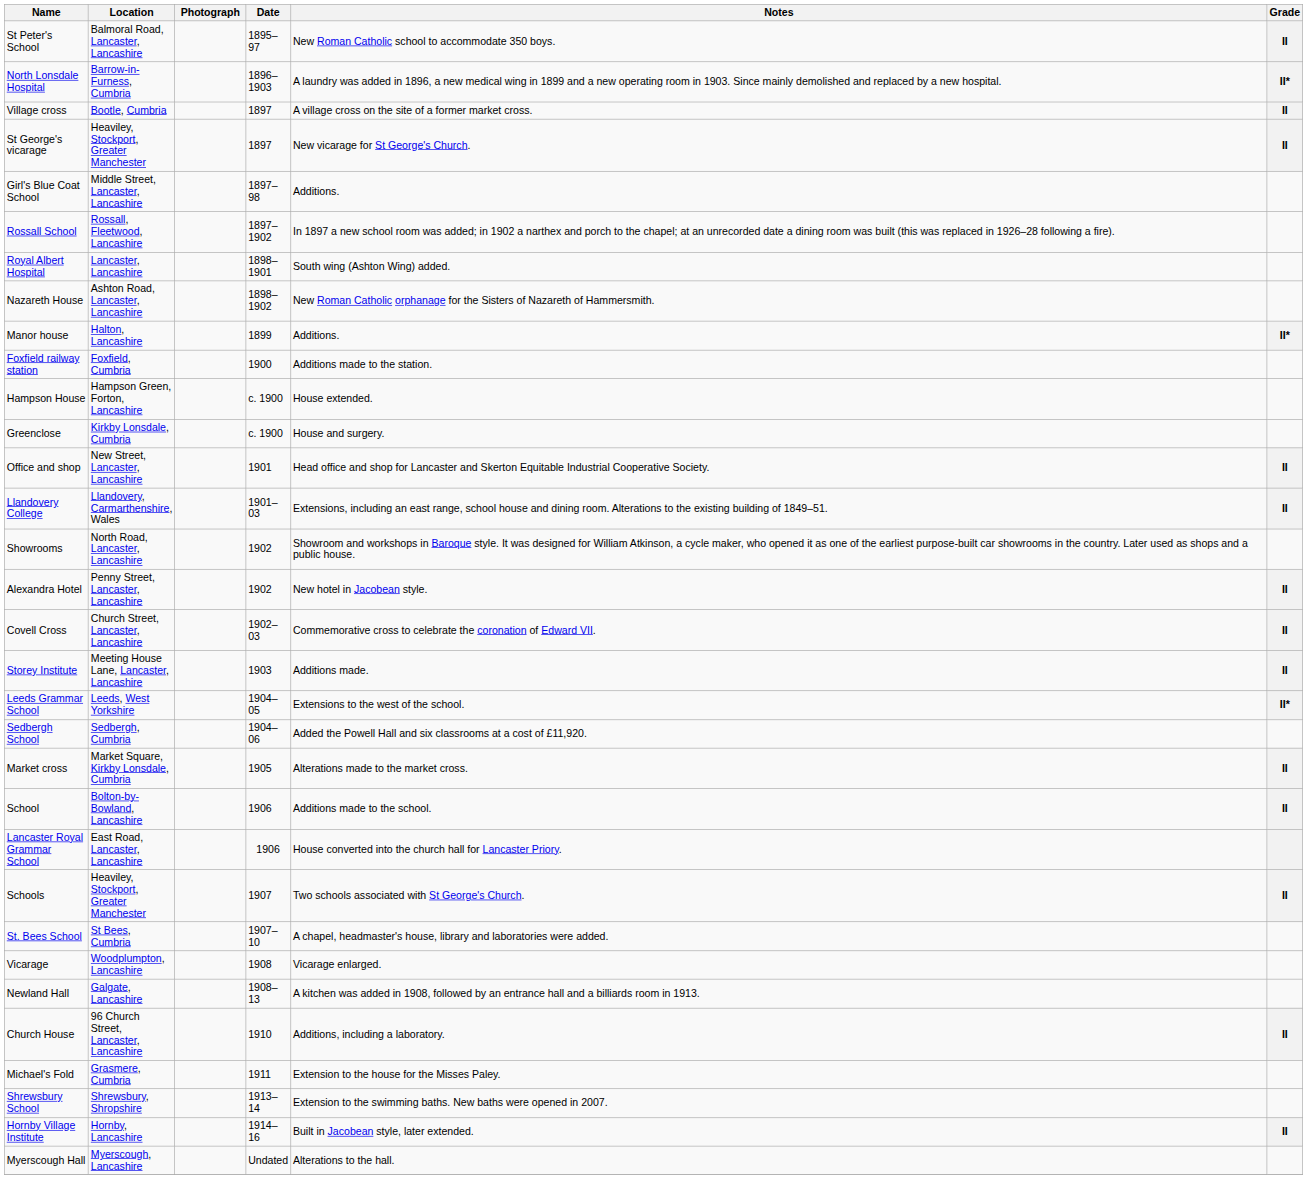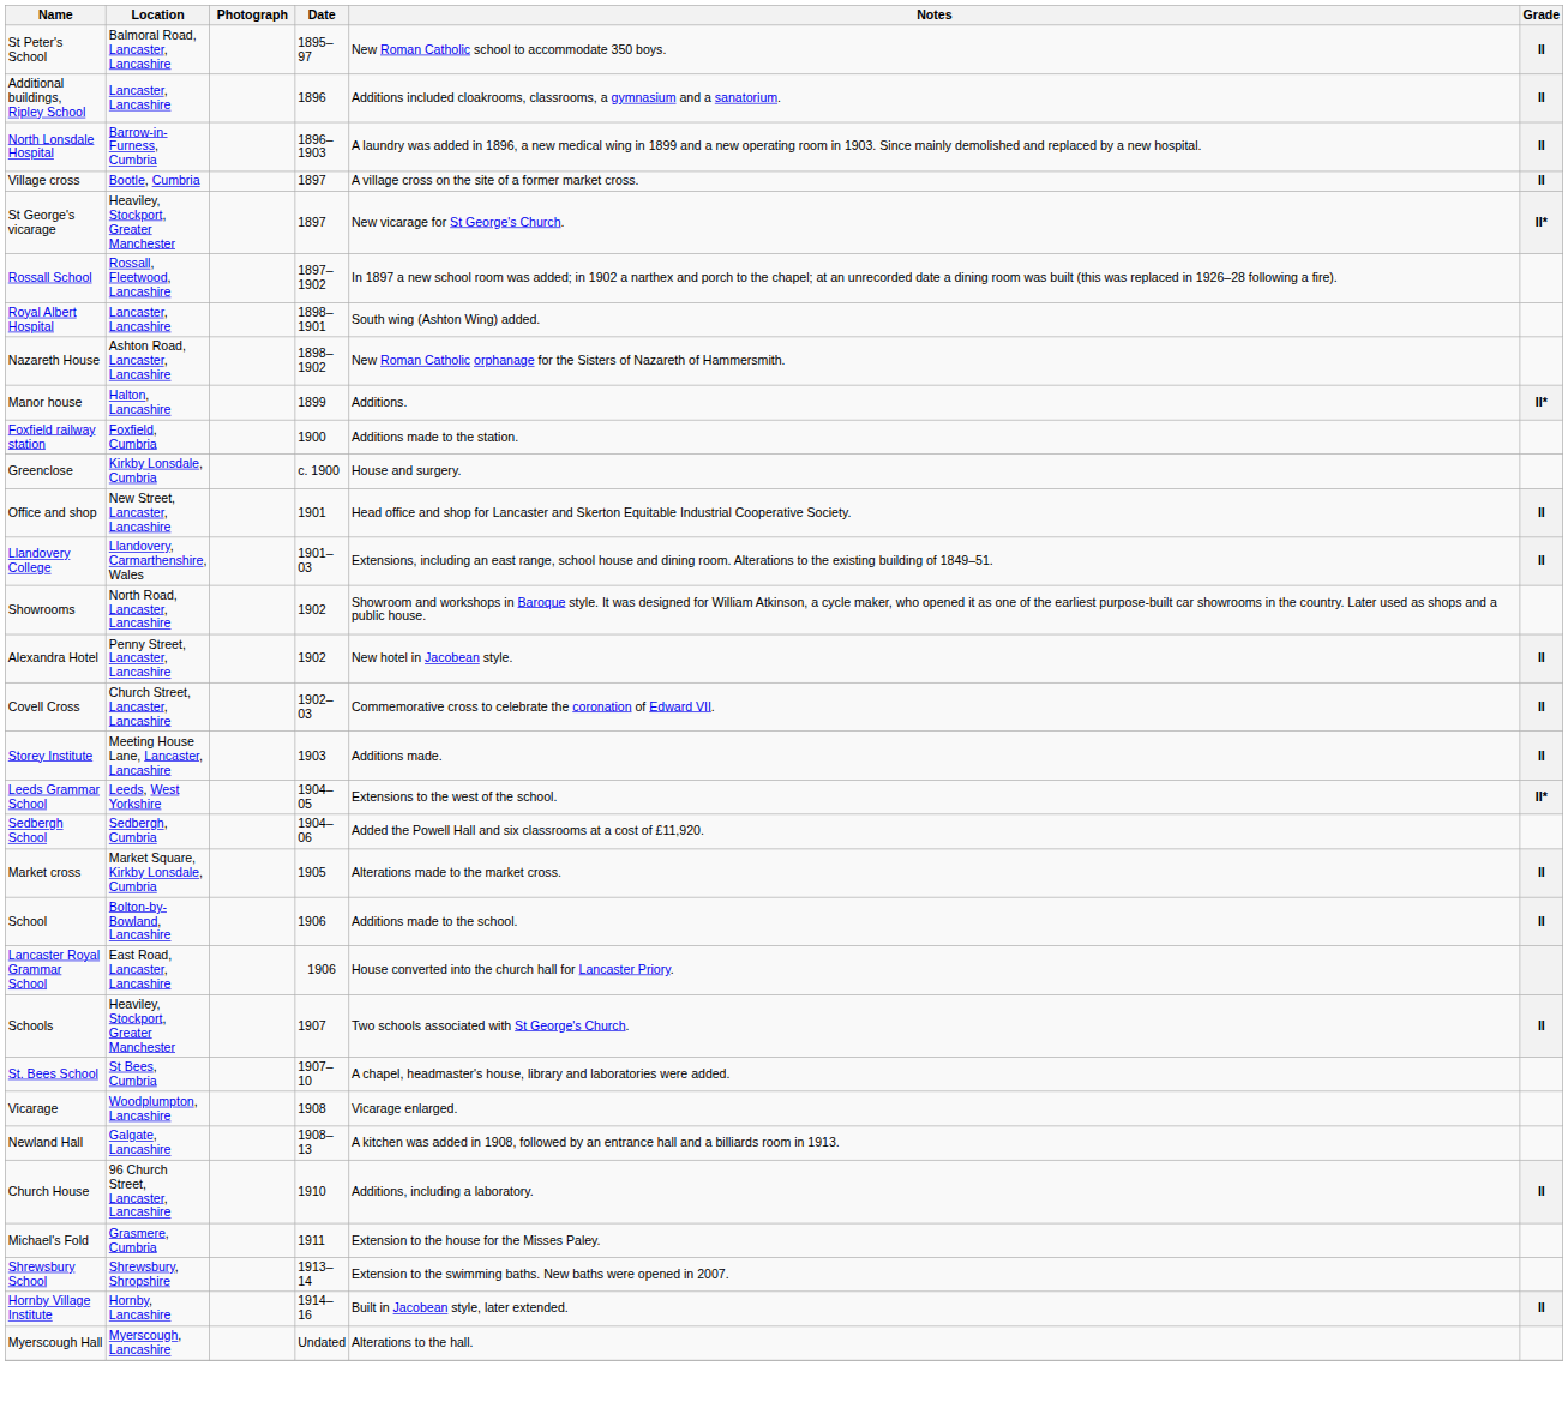 <table class="wikitable sortable plainrowheaders">
 <tr>
 <th scope="col" style="width:120px">Name</th>
 <th scope="col" style="width:120px">Location</th>
 <th scope="col" style="width:100px" class="unsortable">Photograph</th>
 <th scope="col" style="width:50px">Date</th>
 <th scope="col" class="unsortable">Notes</th>
 <th scope="col" style="width:24px">Grade</th>
 </tr>
 <tr>
 <td>St Peter's School</td>
 <td>Balmoral Road, <a href='#'>Lancaster</a>, <a href='#'>Lancashire</a><br><small></small></td>
 <td></td>
 <td>1895–97</td>
 <td>New <a href='#'>Roman Catholic</a> school to accommodate 350 boys.</td>
 <th>II</th>
 </tr>
 <tr>
+<td>Additional buildings,<br><a href='#'>Ripley School</a></td>
+<td><a href='#'>Lancaster</a>, <a href='#'>Lancashire</a><br><small></small></td>
+<td></td>
+<td>1896</td>
+<td>Additions included cloakrooms, classrooms, a <a href='#'>gymnasium</a> and a <a href='#'>sanatorium</a>.</td>
+<th>II</th>
+</tr>
+<tr>
 <td><a href='#'>North Lonsdale Hospital</a></td>
 <td><a href='#'>Barrow-in-Furness</a>, <a href='#'>Cumbria</a></td>
 <td></td>
 <td>1896–1903</td>
 <td>A laundry was added in 1896, a new medical wing in 1899 and a new operating room in 1903.  Since mainly demolished and replaced by a new hospital.</td>
-<th>II*</th>
+<th>II</th>
 </tr>
 <tr>
 <td>Village cross</td>
 <td><a href='#'>Bootle</a>, <a href='#'>Cumbria</a><br><small></small></td>
 <td></td>
 <td>1897</td>
 <td>A village cross on the site of a former market cross.</td>
 <th>II</th>
 </tr>
 <tr>
 <td>St George's vicarage</td>
 <td>Heaviley, <a href='#'>Stockport</a>,<br><a href='#'>Greater Manchester</a><br><small></small></td>
 <td></td>
 <td>1897</td>
 <td>New vicarage for <a href='#'>St George's Church</a>.</td>
-<th>II</th>
-</tr>
-<tr>
-<td>Girl's Blue Coat School</td>
-<td>Middle Street, <a href='#'>Lancaster</a>, <a href='#'>Lancashire</a></td>
-<td></td>
-<td>1897–98</td>
-<td>Additions.</td>
-<td></td>
+<th>II*</th>
 </tr>
 <tr>
 <td><a href='#'>Rossall School</a></td>
 <td><a href='#'>Rossall</a>, <a href='#'>Fleetwood</a>, <a href='#'>Lancashire</a><br><small></small></td>
 <td></td>
 <td>1897–1902</td>
 <td>In 1897 a new school room was added; in 1902 a narthex and porch to the chapel; at an unrecorded date a dining room was built (this was replaced in 1926–28 following a fire).</td>
 <td></td>
 </tr>
 <tr>
 <td><a href='#'>Royal Albert Hospital</a></td>
 <td><a href='#'>Lancaster</a>, <a href='#'>Lancashire</a><br><small></small></td>
 <td></td>
 <td>1898–1901</td>
 <td>South wing (Ashton Wing) added.</td>
 <td></td>
 </tr>
 <tr>
 <td>Nazareth House</td>
 <td>Ashton Road, <a href='#'>Lancaster</a>, <a href='#'>Lancashire</a></td>
 <td></td>
 <td>1898–1902</td>
 <td>New <a href='#'>Roman Catholic</a> <a href='#'>orphanage</a> for the Sisters of Nazareth of Hammersmith.</td>
 <td></td>
 </tr>
 <tr>
 <td>Manor house</td>
 <td><a href='#'>Halton</a>, <a href='#'>Lancashire</a><br><small></small></td>
 <td></td>
 <td>1899</td>
 <td>Additions.</td>
 <th>II*</th>
 </tr>
 <tr>
 <td><a href='#'>Foxfield railway station</a></td>
 <td><a href='#'>Foxfield</a>, <a href='#'>Cumbria</a><br><small></small></td>
 <td></td>
 <td>1900</td>
 <td>Additions made to the station.</td>
-<td></td>
-</tr>
-<tr>
-<td>Hampson House</td>
-<td>Hampson Green, Forton, <a href='#'>Lancashire</a></td>
-<td></td>
-<td>c. 1900</td>
-<td>House extended.</td>
 <td></td>
 </tr>
 <tr>
 <td>Greenclose</td>
 <td><a href='#'>Kirkby Lonsdale</a>, <a href='#'>Cumbria</a></td>
 <td></td>
 <td>c. 1900</td>
 <td>House and surgery.</td>
 <td></td>
 </tr>
 <tr>
 <td>Office and shop</td>
 <td>New Street, <a href='#'>Lancaster</a>, <a href='#'>Lancashire</a><br><small></small></td>
 <td></td>
 <td>1901</td>
 <td>Head office and shop for Lancaster and Skerton Equitable Industrial Cooperative Society.</td>
 <th>II</th>
 </tr>
 <tr>
 <td><a href='#'>Llandovery College</a></td>
 <td><a href='#'>Llandovery</a>, <a href='#'>Carmarthenshire</a>, Wales<br><small></small></td>
 <td></td>
 <td>1901–03</td>
 <td>Extensions, including an east range, school house and dining room.  Alterations to the existing building of 1849–51.</td>
 <th>II</th>
 </tr>
 <tr>
 <td>Showrooms</td>
 <td>North Road, <a href='#'>Lancaster</a>, <a href='#'>Lancashire</a><br><small></small></td>
 <td></td>
 <td>1902</td>
 <td>Showroom and workshops in <a href='#'>Baroque</a> style.  It was designed for William Atkinson, a cycle maker, who opened it as one of the earliest purpose-built car showrooms in the country.  Later used as shops and a public house.</td>
 <td></td>
 </tr>
 <tr>
 <td>Alexandra Hotel</td>
 <td>Penny Street, <a href='#'>Lancaster</a>, <a href='#'>Lancashire</a><br><small></small></td>
 <td></td>
 <td>1902</td>
 <td>New hotel in <a href='#'>Jacobean</a> style.</td>
 <th>II</th>
 </tr>
 <tr>
 <td>Covell Cross</td>
 <td>Church Street, <a href='#'>Lancaster</a>, <a href='#'>Lancashire</a><br><small></small></td>
 <td></td>
 <td>1902–03</td>
 <td>Commemorative cross to celebrate the <a href='#'>coronation</a> of <a href='#'>Edward VII</a>.</td>
 <th>II</th>
 </tr>
 <tr>
 <td><a href='#'>Storey Institute</a></td>
 <td>Meeting House Lane, <a href='#'>Lancaster</a>, <a href='#'>Lancashire</a><br><small></small></td>
 <td></td>
 <td>1903</td>
 <td>Additions made.</td>
 <th>II</th>
 </tr>
 <tr>
 <td><a href='#'>Leeds Grammar School</a></td>
 <td><a href='#'>Leeds</a>, <a href='#'>West Yorkshire</a><br><small></small></td>
 <td></td>
 <td>1904–05</td>
 <td>Extensions to the west of the school.</td>
 <th>II*</th>
 </tr>
 <tr>
 <td><a href='#'>Sedbergh School</a></td>
 <td><a href='#'>Sedbergh</a>, <a href='#'>Cumbria</a><br><small></small></td>
 <td></td>
 <td>1904–06</td>
 <td>Added the Powell Hall and six classrooms at a cost of £11,920.</td>
 <td></td>
 </tr>
 <tr>
 <td>Market cross</td>
 <td>Market Square, <a href='#'>Kirkby Lonsdale</a>, <a href='#'>Cumbria</a><br><small></small></td>
 <td></td>
 <td>1905</td>
 <td>Alterations made to the market cross.</td>
 <th>II</th>
 </tr>
 <tr>
 <td>School</td>
 <td><a href='#'>Bolton-by-Bowland</a>, <a href='#'>Lancashire</a></td>
 <td></td>
 <td>1906</td>
 <td>Additions made to the school.</td>
 <th>II</th>
 </tr>
 <tr>
 <td><a href='#'>Lancaster Royal Grammar School</a></td>
 <td>East Road, <a href='#'>Lancaster</a>, <a href='#'>Lancashire</a><br><small></small></td>
 <td></td>
 <td align="center">1906</td>
 <td>House converted into the church hall for <a href='#'>Lancaster Priory</a>.</td>
 <th></th>
 </tr>
 <tr>
 <td>Schools</td>
 <td>Heaviley, <a href='#'>Stockport</a>,<br><a href='#'>Greater Manchester</a><br><small></small></td>
 <td></td>
 <td>1907</td>
 <td>Two schools associated with <a href='#'>St George's Church</a>.</td>
 <th>II</th>
 </tr>
 <tr>
 <td><a href='#'>St. Bees School</a></td>
 <td><a href='#'>St Bees</a>, <a href='#'>Cumbria</a><br><small></small></td>
 <td></td>
 <td>1907–10</td>
 <td>A chapel, headmaster's house, library and laboratories were added.</td>
 <td></td>
 </tr>
 <tr>
 <td>Vicarage</td>
 <td><a href='#'>Woodplumpton</a>, <a href='#'>Lancashire</a><br><small></small></td>
 <td></td>
 <td>1908</td>
 <td>Vicarage enlarged.</td>
 <td></td>
 </tr>
 <tr>
 <td>Newland Hall</td>
 <td><a href='#'>Galgate</a>, <a href='#'>Lancashire</a><br><small></small></td>
 <td></td>
 <td>1908–13</td>
 <td>A kitchen was added in 1908, followed by an entrance hall and a billiards room in 1913.</td>
 <td></td>
 </tr>
 <tr>
 <td>Church House</td>
 <td>96 Church Street, <a href='#'>Lancaster</a>, <a href='#'>Lancashire</a><br><small></small></td>
 <td></td>
 <td>1910</td>
 <td>Additions, including a laboratory.</td>
 <th>II</th>
 </tr>
 <tr>
 <td>Michael's Fold</td>
 <td><a href='#'>Grasmere</a>, <a href='#'>Cumbria</a><br><small></small></td>
 <td></td>
 <td>1911</td>
 <td>Extension to the house for the Misses Paley.</td>
 <td></td>
 </tr>
 <tr>
 <td><a href='#'>Shrewsbury School</a></td>
 <td><a href='#'>Shrewsbury</a>, <a href='#'>Shropshire</a><br><small></small></td>
 <td></td>
 <td>1913–14</td>
 <td>Extension to the swimming baths.  New baths were opened in 2007.</td>
 <td></td>
 </tr>
 <tr>
 <td><a href='#'>Hornby Village Institute</a></td>
 <td><a href='#'>Hornby</a>, <a href='#'>Lancashire</a><br><small></small></td>
 <td></td>
 <td>1914–16</td>
 <td>Built in <a href='#'>Jacobean</a> style, later extended.</td>
 <th>II</th>
 </tr>
 <tr>
 <td>Myerscough Hall</td>
 <td><a href='#'>Myerscough</a>, <a href='#'>Lancashire</a><br><small></small></td>
 <td></td>
 <td>Undated</td>
 <td>Alterations to the hall.</td>
 <td></td>
 </tr>
 <tr>
 </tr>
 </table>
